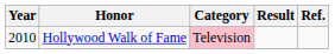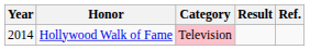 <table class="wikitable plainrowheaders">
 <tr>
 <th>Year</th>
 <th>Honor</th>
 <th>Category</th>
 <th>Result</th>
 <th>Ref.</th>
 </tr>
 <tr>
-<td>2010</td>
+<td>2014</td>
 <td><a href='#'>Hollywood Walk of Fame</a></td>
 <td style="background: pink;">Television</td>
 <td></td>
 <td align="center"></td>
 </tr>
 </table>
